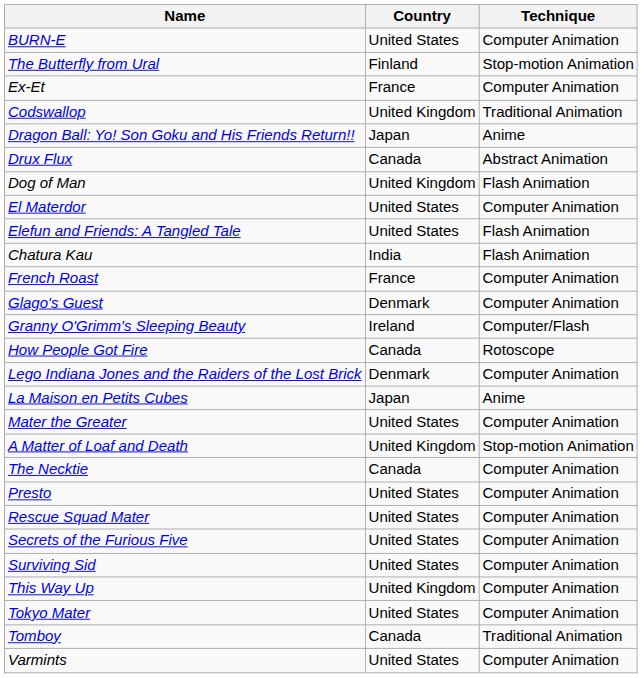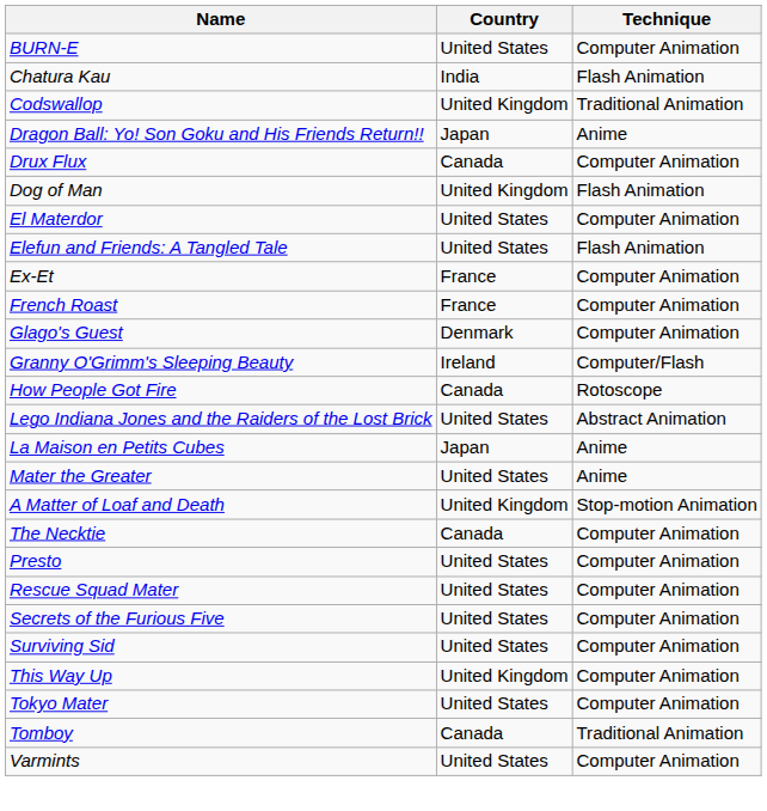 <table class="wikitable sortable">
 <tr>
 <th>Name</th>
 <th>Country</th>
 <th>Technique</th>
 </tr>
 <tr>
 <td><em><a href='#'>BURN-E</a></em></td>
 <td>United States</td>
 <td>Computer Animation</td>
 </tr>
 <tr>
-<td><em><a href='#'>The Butterfly from Ural</a></em></td>
-<td>Finland</td>
-<td>Stop-motion Animation</td>
-</tr>
-<tr>
-<td><em>Ex-Et</em></td>
-<td>France</td>
-<td>Computer Animation</td>
+<td><em>Chatura Kau</em></td>
+<td>India</td>
+<td>Flash Animation</td>
 </tr>
 <tr>
 <td><em><a href='#'>Codswallop</a></em></td>
 <td>United Kingdom</td>
 <td>Traditional Animation</td>
 </tr>
 <tr>
 <td><em><a href='#'>Dragon Ball: Yo! Son Goku and His Friends Return!!</a></em></td>
 <td>Japan</td>
 <td>Anime</td>
 </tr>
 <tr>
 <td><em><a href='#'>Drux Flux</a></em></td>
 <td>Canada</td>
-<td>Abstract Animation</td>
+<td>Computer Animation</td>
 </tr>
 <tr>
 <td><em>Dog of Man</em></td>
 <td>United Kingdom</td>
 <td>Flash Animation</td>
 </tr>
 <tr>
 <td><em><a href='#'>El Materdor</a></em></td>
 <td>United States</td>
 <td>Computer Animation</td>
 </tr>
 <tr>
 <td><em><a href='#'>Elefun and Friends: A Tangled Tale</a></em></td>
 <td>United States</td>
 <td>Flash Animation</td>
 </tr>
 <tr>
-<td><em>Chatura Kau</em></td>
-<td>India</td>
-<td>Flash Animation</td>
+<td><em>Ex-Et</em></td>
+<td>France</td>
+<td>Computer Animation</td>
 </tr>
 <tr>
 <td><em><a href='#'>French Roast</a></em></td>
 <td>France</td>
 <td>Computer Animation</td>
 </tr>
 <tr>
 <td><em><a href='#'>Glago's Guest</a></em></td>
 <td>Denmark</td>
 <td>Computer Animation</td>
 </tr>
 <tr>
 <td><em><a href='#'>Granny O'Grimm's Sleeping Beauty</a></em></td>
 <td>Ireland</td>
 <td>Computer/Flash</td>
 </tr>
 <tr>
 <td><em><a href='#'>How People Got Fire</a></em></td>
 <td>Canada</td>
 <td>Rotoscope</td>
 </tr>
 <tr>
 <td><em><a href='#'>Lego Indiana Jones and the Raiders of the Lost Brick</a></em></td>
-<td>Denmark</td>
-<td>Computer Animation</td>
+<td>United States</td>
+<td>Abstract Animation</td>
 </tr>
 <tr>
 <td><em><a href='#'>La Maison en Petits Cubes</a></em></td>
 <td>Japan</td>
 <td>Anime</td>
 </tr>
 <tr>
 <td><em><a href='#'>Mater the Greater</a></em></td>
 <td>United States</td>
-<td>Computer Animation</td>
+<td>Anime</td>
 </tr>
 <tr>
 <td><em><a href='#'>A Matter of Loaf and Death</a></em></td>
 <td>United Kingdom</td>
 <td>Stop-motion Animation</td>
 </tr>
 <tr>
 <td><em><a href='#'>The Necktie</a></em></td>
 <td>Canada</td>
 <td>Computer Animation</td>
 </tr>
 <tr>
 <td><em><a href='#'>Presto</a></em></td>
 <td>United States</td>
 <td>Computer Animation</td>
 </tr>
 <tr>
 <td><em><a href='#'>Rescue Squad Mater</a></em></td>
 <td>United States</td>
 <td>Computer Animation</td>
 </tr>
 <tr>
 <td><em><a href='#'>Secrets of the Furious Five</a></em></td>
 <td>United States</td>
 <td>Computer Animation</td>
 </tr>
 <tr>
 <td><em><a href='#'>Surviving Sid</a></em></td>
 <td>United States</td>
 <td>Computer Animation</td>
 </tr>
 <tr>
 <td><em><a href='#'>This Way Up</a></em></td>
 <td>United Kingdom</td>
 <td>Computer Animation</td>
 </tr>
 <tr>
 <td><em><a href='#'>Tokyo Mater</a></em></td>
 <td>United States</td>
 <td>Computer Animation</td>
 </tr>
 <tr>
 <td><em><a href='#'>Tomboy</a></em></td>
 <td>Canada</td>
 <td>Traditional Animation</td>
 </tr>
 <tr>
 <td><em>Varmints</em></td>
 <td>United States</td>
 <td>Computer Animation</td>
 </tr>
 </table>
